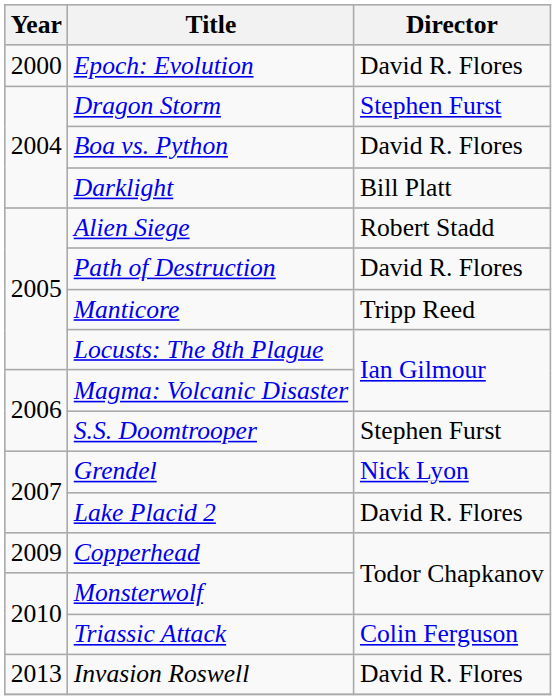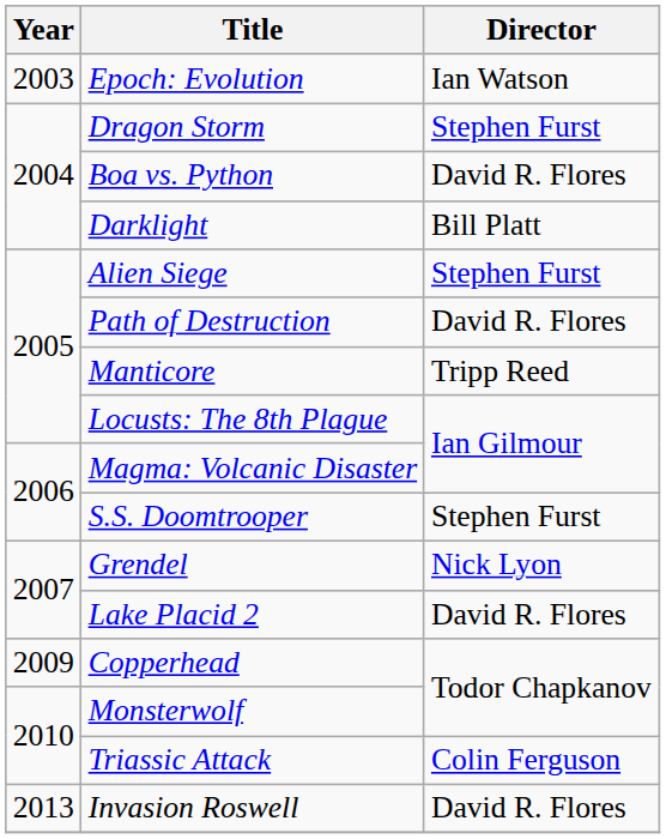 <table class="wikitable">
 <tr>
 <th>Year</th>
 <th>Title</th>
 <th>Director</th>
 </tr>
 <tr>
-<td>2000</td>
+<td>2003</td>
 <td><em><a href='#'>Epoch: Evolution</a></em></td>
-<td>David R. Flores</td>
+<td>Ian Watson</td>
 </tr>
 <tr>
 <td rowspan=3>2004</td>
 <td><a href='#'><em>Dragon Storm</em></a></td>
 <td><a href='#'>Stephen Furst</a></td>
 </tr>
 <tr>
 <td><em><a href='#'>Boa vs. Python</a></em></td>
 <td>David R. Flores</td>
 </tr>
 <tr>
 <td><a href='#'><em>Darklight</em></a></td>
 <td>Bill Platt</td>
 </tr>
 <tr>
 <td rowspan="4" align="center">2005</td>
 <td><em><a href='#'>Alien Siege</a></em></td>
-<td>Robert Stadd</td>
+<td><a href='#'>Stephen Furst</a></td>
 </tr>
 <tr>
 <td><a href='#'><em>Path of Destruction</em></a></td>
 <td>David R. Flores</td>
 </tr>
 <tr>
 <td><a href='#'><em>Manticore</em></a></td>
 <td>Tripp Reed</td>
 </tr>
 <tr>
 <td><em><a href='#'>Locusts: The 8th Plague</a></em></td>
 <td rowspan="2"><a href='#'>Ian Gilmour</a></td>
 </tr>
 <tr>
 <td rowspan="2">2006</td>
 <td><em><a href='#'>Magma: Volcanic Disaster</a></em></td>
 </tr>
 <tr>
 <td><em><a href='#'>S.S. Doomtrooper</a></em></td>
 <td>Stephen Furst</td>
 </tr>
 <tr>
 <td rowspan=2>2007</td>
 <td><a href='#'><em>Grendel</em></a></td>
 <td><a href='#'>Nick Lyon</a></td>
 </tr>
 <tr>
 <td><em><a href='#'>Lake Placid 2</a></em></td>
 <td>David R. Flores</td>
 </tr>
 <tr>
 <td>2009</td>
 <td><a href='#'><em>Copperhead</em></a></td>
 <td rowspan=2>Todor Chapkanov</td>
 </tr>
 <tr>
 <td rowspan=2>2010</td>
 <td><em><a href='#'>Monsterwolf</a></em></td>
 </tr>
 <tr>
 <td><em><a href='#'>Triassic Attack</a></em></td>
 <td><a href='#'>Colin Ferguson</a></td>
 </tr>
 <tr>
 <td>2013</td>
 <td><em>Invasion Roswell</em></td>
 <td>David R. Flores</td>
 </tr>
 <tr>
 </tr>
 </table>
